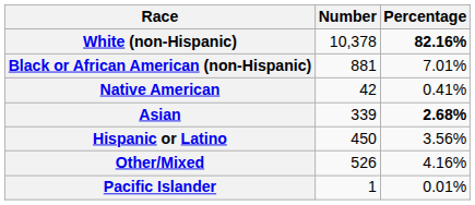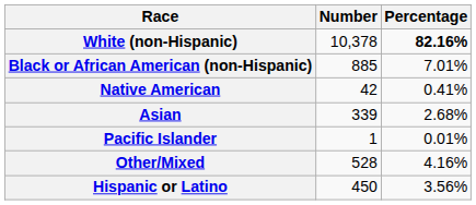 <table class="wikitable" style="text-align:right">
 <tr>
 <th scope="col">Race</th>
 <th scope="col">Number</th>
 <th scope="col">Percentage</th>
 </tr>
 <tr>
 <th scope="row"><a href='#'>White</a> (non-Hispanic)</th>
 <td>10,378</td>
 <td><strong>82.16%</strong></td>
 </tr>
 <tr>
 <th scope="row"><a href='#'>Black or African American</a> (non-Hispanic)</th>
-<td>881</td>
+<td>885</td>
 <td>7.01%</td>
 </tr>
 <tr>
 <th scope="row"><a href='#'>Native American</a></th>
 <td>42</td>
 <td>0.41%</td>
 </tr>
 <tr>
 <th scope="row"><a href='#'>Asian</a></th>
 <td>339</td>
-<td><strong>2.68%</strong></td>
+<td>2.68%</td>
+</tr>
+<tr>
+<th scope="row"><a href='#'>Pacific Islander</a></th>
+<td>1</td>
+<td>0.01%</td>
+</tr>
+<tr>
+<th scope="row"><a href='#'>Other/Mixed</a></th>
+<td>528</td>
+<td>4.16%</td>
 </tr>
 <tr>
 <th scope="row"><a href='#'>Hispanic</a> or <a href='#'>Latino</a></th>
 <td>450</td>
 <td>3.56%</td>
 </tr>
-<tr>
-<th scope="row"><a href='#'>Other/Mixed</a></th>
-<td>526</td>
-<td>4.16%</td>
-</tr>
-<tr>
-<th scope="row"><a href='#'>Pacific Islander</a></th>
-<td>1</td>
-<td>0.01%</td>
-</tr>
 </table>
